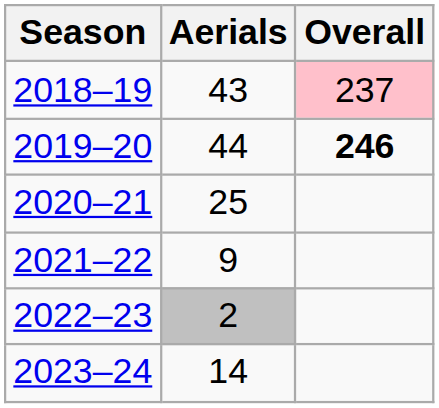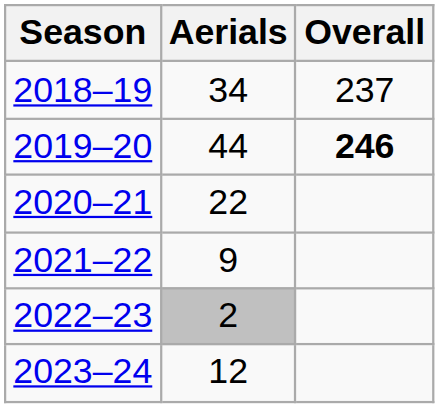 <table class="wikitable sortable" style="text-align:center;">
 <tr>
 <th>Season</th>
 <th>Aerials</th>
 <th>Overall</th>
 </tr>
 <tr>
 <td><a href='#'>2018–19</a></td>
-<td>43</td>
-<td style="background: pink;">237</td>
+<td>34</td>
+<td>237</td>
 </tr>
 <tr>
 <td><a href='#'>2019–20</a></td>
 <td>44</td>
 <td><strong>246</strong></td>
 </tr>
 <tr>
 <td><a href='#'>2020–21</a></td>
-<td>25</td>
+<td>22</td>
 <td></td>
 </tr>
 <tr>
 <td><a href='#'>2021–22</a></td>
 <td>9</td>
 <td></td>
 </tr>
 <tr>
 <td><a href='#'>2022–23</a></td>
 <td bgcolor=silver>2</td>
 <td></td>
 </tr>
 <tr>
 <td><a href='#'>2023–24</a></td>
-<td>14</td>
+<td>12</td>
 <td></td>
 </tr>
 </table>
